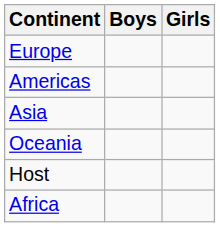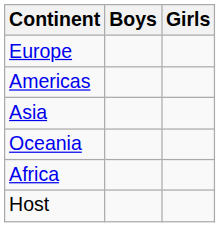 <table class="wikitable">
 <tr>
 <th>Continent</th>
 <th>Boys</th>
 <th>Girls</th>
 </tr>
 <tr>
 <td><a href='#'>Europe</a></td>
 <td></td>
 <td> <br></td>
 </tr>
 <tr>
 <td><a href='#'>Americas</a></td>
 <td></td>
 <td></td>
 </tr>
 <tr>
 <td><a href='#'>Asia</a></td>
 <td></td>
 <td></td>
 </tr>
 <tr>
 <td><a href='#'>Oceania</a></td>
 <td></td>
 <td></td>
 </tr>
 <tr>
+<td><a href='#'>Africa</a></td>
+<td></td>
+<td></td>
+</tr>
+<tr>
 <td>Host</td>
 <td></td>
 <td></td>
 </tr>
-<tr>
-<td><a href='#'>Africa</a></td>
-<td></td>
-<td></td>
-</tr>
 </table>
